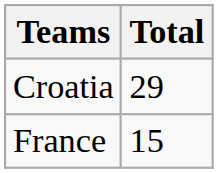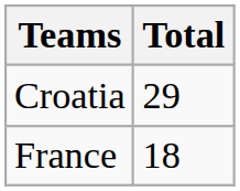 <table class="wikitable">
 <tr>
 <th>Teams</th>
 <th>Total</th>
 </tr>
 <tr>
 <td>Croatia</td>
 <td>29</td>
 </tr>
 <tr>
 <td>France</td>
-<td>15</td>
+<td>18</td>
 </tr>
 </table>
